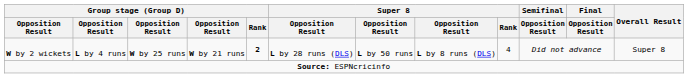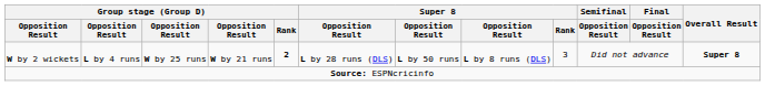 <table class=wikitable style=font-size:90%;text-align:center>
 <tr>
 <th colspan=5>Group stage (Group D)</th>
 <th colspan=4>Super 8</th>
 <th>Semifinal</th>
 <th>Final</th>
 <th rowspan=2>Overall Result</th>
 </tr>
 <tr style=font-size:95%>
 <th>Opposition<br>Result</th>
 <th>Opposition<br>Result</th>
 <th>Opposition<br>Result</th>
 <th>Opposition<br>Result</th>
 <th>Rank</th>
 <th>Opposition<br>Result</th>
 <th>Opposition<br>Result</th>
 <th>Opposition<br>Result</th>
 <th>Rank</th>
 <th>Opposition<br>Result</th>
 <th>Opposition<br>Result</th>
 </tr>
 <tr>
 <td><br><strong>W</strong> by 2 wickets</td>
 <td><br><strong>L</strong> by 4 runs</td>
 <td><br><strong>W</strong> by 25 runs</td>
 <td><br><strong>W</strong> by 21 runs</td>
 <td><strong>2</strong></td>
 <td><br><strong>L</strong> by 28 runs (<a href='#'>DLS</a>)</td>
 <td><br><strong>L</strong> by 50 runs</td>
 <td><br><strong>L</strong> by 8 runs (<a href='#'>DLS</a>)</td>
-<td>4</td>
+<td>3</td>
 <td colspan=2><em>Did not advance</em></td>
-<td>Super 8</td>
+<td><strong>Super 8</strong></td>
 </tr>
 <tr>
 <td colspan="13"><strong>Source:</strong> ESPNcricinfo</td>
 </tr>
 </table>
